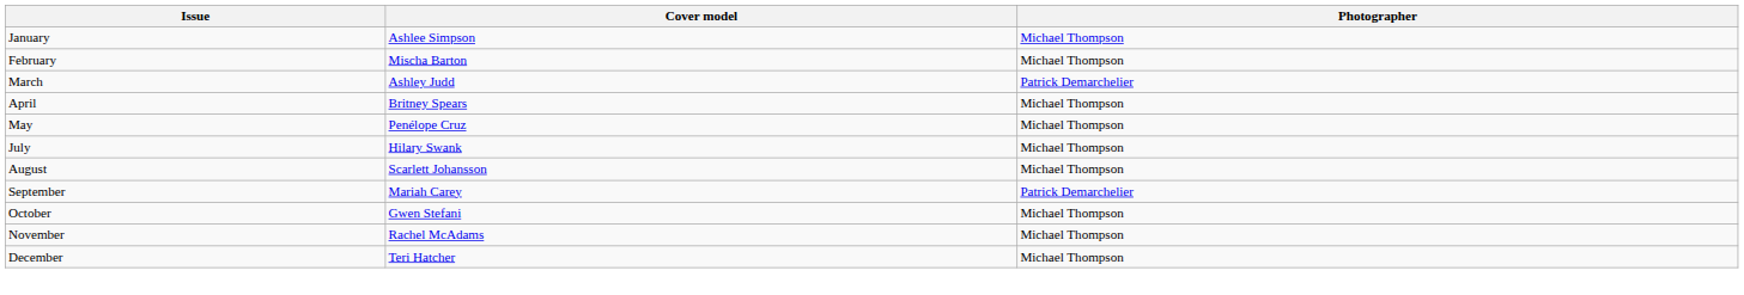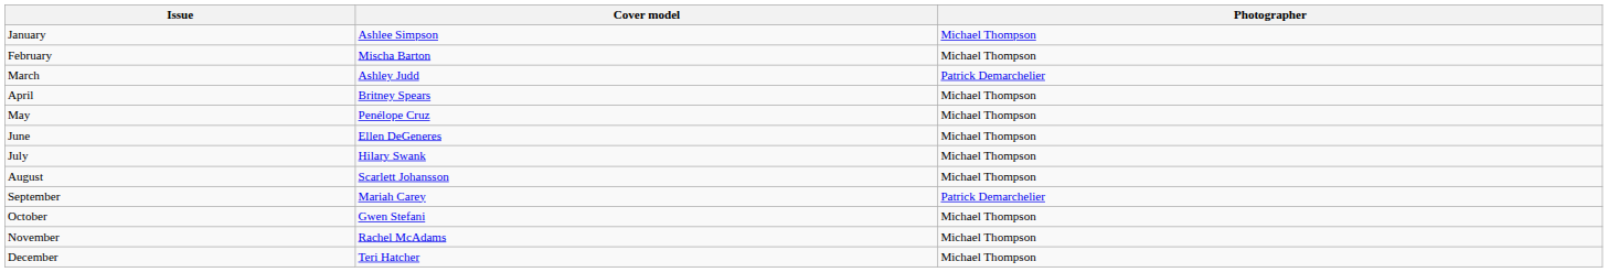 <table class="sortable wikitable"  style="font-size:95%; width:100%;">
 <tr>
 <th style="text-align:center;">Issue</th>
 <th style="text-align:center;">Cover model</th>
 <th style="text-align:center;">Photographer</th>
 </tr>
 <tr>
 <td>January</td>
 <td><a href='#'>Ashlee Simpson</a></td>
 <td><a href='#'>Michael Thompson</a></td>
 </tr>
 <tr>
 <td>February</td>
 <td><a href='#'>Mischa Barton</a></td>
 <td>Michael Thompson</td>
 </tr>
 <tr>
 <td>March</td>
 <td><a href='#'>Ashley Judd</a></td>
 <td><a href='#'>Patrick Demarchelier</a></td>
 </tr>
 <tr>
 <td>April</td>
 <td><a href='#'>Britney Spears</a></td>
 <td>Michael Thompson</td>
 </tr>
 <tr>
 <td>May</td>
 <td><a href='#'>Penélope Cruz</a></td>
+<td>Michael Thompson</td>
+</tr>
+<tr>
+<td>June</td>
+<td><a href='#'>Ellen DeGeneres</a></td>
 <td>Michael Thompson</td>
 </tr>
 <tr>
 <td>July</td>
 <td><a href='#'>Hilary Swank</a></td>
 <td>Michael Thompson</td>
 </tr>
 <tr>
 <td>August</td>
 <td><a href='#'>Scarlett Johansson</a></td>
 <td>Michael Thompson</td>
 </tr>
 <tr>
 <td>September</td>
 <td><a href='#'>Mariah Carey</a></td>
 <td><a href='#'>Patrick Demarchelier</a></td>
 </tr>
 <tr>
 <td>October</td>
 <td><a href='#'>Gwen Stefani</a></td>
 <td>Michael Thompson</td>
 </tr>
 <tr>
 <td>November</td>
 <td><a href='#'>Rachel McAdams</a></td>
 <td>Michael Thompson</td>
 </tr>
 <tr>
 <td>December</td>
 <td><a href='#'>Teri Hatcher</a></td>
 <td>Michael Thompson</td>
 </tr>
 </table>
